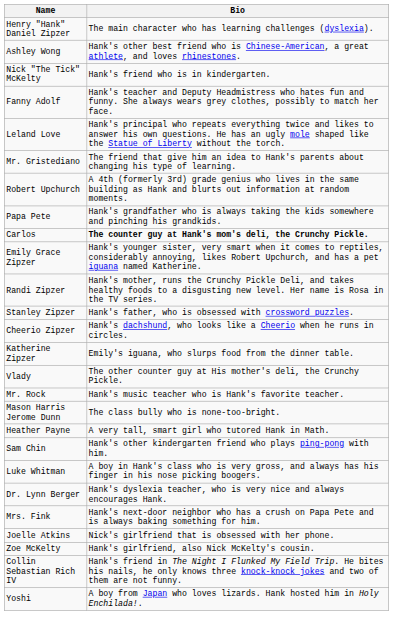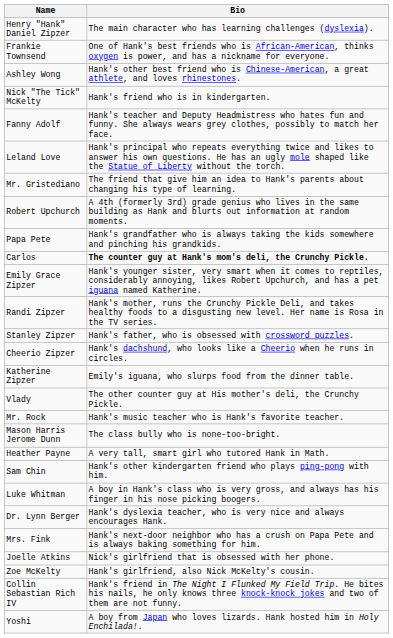 <table class="wikitable">
 <tr>
 <th>Name</th>
 <th>Bio</th>
 </tr>
 <tr>
 <td>Henry "Hank" Daniel Zipzer</td>
 <td>The main character who has learning challenges (<a href='#'>dyslexia</a>).</td>
+</tr>
+<tr>
+<td>Frankie Townsend</td>
+<td>One of Hank's best friends who is <a href='#'>African-American</a>, thinks <a href='#'>oxygen</a> is power, and has a nickname for everyone.</td>
 </tr>
 <tr>
 <td>Ashley Wong</td>
 <td>Hank's other best friend who is <a href='#'>Chinese-American</a>, a great <a href='#'>athlete</a>, and loves <a href='#'>rhinestones</a>.</td>
 </tr>
 <tr>
 <td>Nick "The Tick" McKelty</td>
 <td>Hank's friend who is in kindergarten.</td>
 </tr>
 <tr>
 <td>Fanny Adolf</td>
 <td>Hank's teacher and Deputy Headmistress who hates fun and funny. She always wears grey clothes, possibly to match her face.</td>
 </tr>
 <tr>
 <td>Leland Love</td>
 <td>Hank's principal who repeats everything twice and likes to answer his own questions. He has an ugly <a href='#'>mole</a> shaped like the <a href='#'>Statue of Liberty</a> without the torch.</td>
 </tr>
 <tr>
 <td>Mr. Gristediano</td>
 <td>The friend that give him an idea to Hank's parents about changing his type of learning.</td>
 </tr>
 <tr>
 <td>Robert Upchurch</td>
 <td>A 4th (formerly 3rd) grade genius who lives in the same building as Hank and blurts out information at random moments.</td>
 </tr>
 <tr>
 <td>Papa Pete</td>
 <td>Hank's grandfather who is always taking the kids somewhere and pinching his grandkids.</td>
 </tr>
 <tr>
 <td>Carlos</td>
 <td><strong>The counter guy at Hank's mom's deli, the Crunchy Pickle.</strong></td>
 </tr>
 <tr>
 <td>Emily Grace Zipzer</td>
 <td>Hank's younger sister, very smart when it comes to reptiles, considerably annoying, likes Robert Upchurch, and has a pet <a href='#'>iguana</a> named Katherine.</td>
 </tr>
 <tr>
 <td>Randi Zipzer</td>
 <td>Hank's mother, runs the Crunchy Pickle Deli, and takes healthy foods to a disgusting new level. Her name is Rosa in the TV series.</td>
 </tr>
 <tr>
 <td>Stanley Zipzer</td>
 <td>Hank's father, who is obsessed with <a href='#'>crossword puzzles</a>.</td>
 </tr>
 <tr>
 <td>Cheerio Zipzer</td>
 <td>Hank's <a href='#'>dachshund</a>, who looks like a <a href='#'>Cheerio</a> when he runs in circles.</td>
 </tr>
 <tr>
 <td>Katherine Zipzer</td>
 <td>Emily's iguana, who slurps food from the dinner table.</td>
 </tr>
 <tr>
 <td>Vlady</td>
 <td>The other counter guy at His mother's deli, the Crunchy Pickle.</td>
 </tr>
 <tr>
 <td>Mr. Rock</td>
 <td>Hank's music teacher who is Hank's favorite teacher.</td>
 </tr>
 <tr>
 <td>Mason Harris Jerome Dunn</td>
 <td>The class bully who is none-too-bright.</td>
 </tr>
 <tr>
 <td>Heather Payne</td>
 <td>A very tall, smart girl who tutored Hank in Math.</td>
 </tr>
 <tr>
 <td>Sam Chin</td>
 <td>Hank's other kindergarten friend who plays <a href='#'>ping-pong</a> with him.</td>
 </tr>
 <tr>
 <td>Luke Whitman</td>
 <td>A boy in Hank's class who is very gross, and always has his finger in his nose picking boogers.</td>
 </tr>
 <tr>
 <td>Dr. Lynn Berger</td>
 <td>Hank's dyslexia teacher, who is very nice and always encourages Hank.</td>
 </tr>
 <tr>
 <td>Mrs. Fink</td>
 <td>Hank's next-door neighbor who has a crush on Papa Pete and is always baking something for him.</td>
 </tr>
 <tr>
 <td>Joelle Atkins</td>
 <td>Nick's girlfriend that is obsessed with her phone.</td>
 </tr>
 <tr>
 <td>Zoe McKelty</td>
 <td>Hank's girlfriend, also Nick McKelty's cousin.</td>
 </tr>
 <tr>
 <td>Collin Sebastian Rich IV</td>
 <td>Hank's friend in <em>The Night I Flunked My Field Trip</em>. He bites his nails, he only knows three <a href='#'>knock-knock jokes</a> and two of them are not funny.</td>
 </tr>
 <tr>
 <td>Yoshi</td>
 <td>A boy from <a href='#'>Japan</a> who loves lizards. Hank hosted him in <em>Holy Enchilada!</em>.</td>
 </tr>
 </table>
